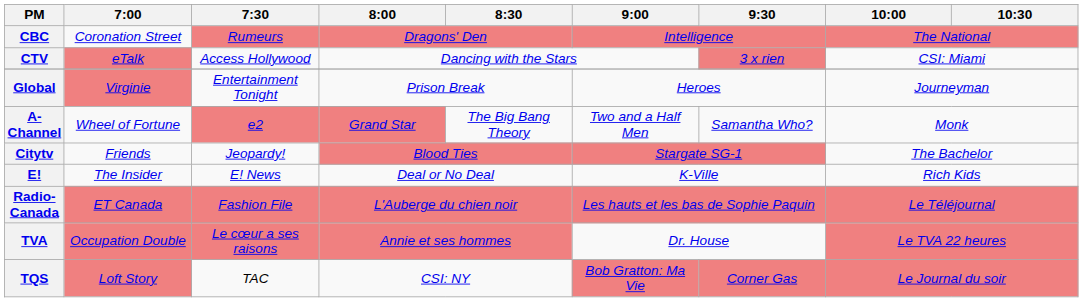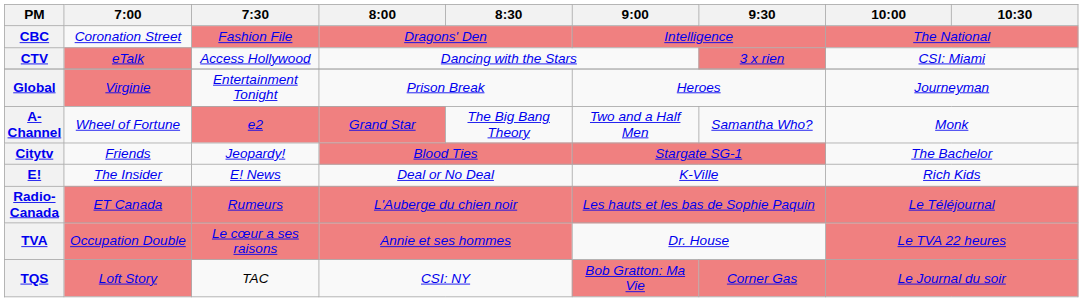 <table class="wikitable" width="100%">
 <tr>
 <th width="4%">PM</th>
 <th width="12%">7:00</th>
 <th width="12%">7:30</th>
 <th width="12%">8:00</th>
 <th width="12%">8:30</th>
 <th width="12%">9:00</th>
 <th width="12%">9:30</th>
 <th width="12%">10:00</th>
 <th width="12%">10:30</th>
 </tr>
 <tr align="center">
 <th><a href='#'>CBC</a></th>
 <td colspan="1" align=center><em><a href='#'>Coronation Street</a></em></td>
-<td colspan="1" align=center bgcolor="#F08080"><em><a href='#'>Rumeurs</a></em></td>
+<td colspan="1" align=center bgcolor="#F08080"><em><a href='#'>Fashion File</a></em></td>
 <td colspan="2" align=center bgcolor="#F08080"><em><a href='#'>Dragons' Den</a></em></td>
 <td colspan="2" align=center bgcolor="#F08080"><em><a href='#'>Intelligence</a></em></td>
 <td colspan="2" align=center bgcolor="#F08080"><em><a href='#'>The National</a></em></td>
 </tr>
 <tr align="center">
 <th><a href='#'>CTV</a></th>
 <td colspan="1" align=center bgcolor="#F08080"><em><a href='#'>eTalk</a></em></td>
 <td colspan="1" align=center><em><a href='#'>Access Hollywood</a></em></td>
 <td colspan="3" align=center><em><a href='#'>Dancing with the Stars</a></em></td>
 <td colspan="1" align=center bgcolor="#F08080"><em><a href='#'>3 x rien</a></em></td>
 <td colspan="2" align=center><em><a href='#'>CSI: Miami</a></em></td>
 </tr>
 <tr align="center">
 </tr>
 <tr align="center">
 <th><a href='#'>Global</a></th>
 <td colspan="1" align=center bgcolor="#F08080"><em><a href='#'>Virginie</a></em></td>
 <td colspan="1" align=center><em><a href='#'>Entertainment Tonight</a></em></td>
 <td colspan="2" align=center><em><a href='#'>Prison Break</a></em></td>
 <td colspan="2" align=center><em><a href='#'>Heroes</a></em></td>
 <td colspan="2" align=center><em><a href='#'>Journeyman</a></em></td>
 </tr>
 <tr align="center">
 <th><a href='#'>A-Channel</a></th>
 <td colspan="1"><em><a href='#'>Wheel of Fortune</a></em></td>
 <td colspan="1" bgcolor="#F08080"><em><a href='#'>e2</a></em></td>
 <td colspan="1" bgcolor="#F08080" align=center><em><a href='#'>Grand Star</a></em></td>
 <td colspan="1" align=center><em><a href='#'>The Big Bang Theory</a></em></td>
 <td colspan="1" align=center><em><a href='#'>Two and a Half Men</a></em></td>
 <td colspan="1" align=center><em><a href='#'>Samantha Who?</a></em></td>
 <td colspan="2" align=center><em><a href='#'>Monk</a></em></td>
 </tr>
 <tr align="center">
 <th><a href='#'>Citytv</a></th>
 <td colspan="1" align=center><em><a href='#'>Friends</a></em></td>
 <td colspan="1" align=center><em><a href='#'>Jeopardy!</a></em></td>
 <td colspan="2" align=center bgcolor="#F08080"><em><a href='#'>Blood Ties</a></em></td>
 <td colspan="2" align=center bgcolor="#F08080"><em><a href='#'>Stargate SG-1</a></em></td>
 <td colspan="2" align=center><em><a href='#'>The Bachelor</a></em></td>
 </tr>
 <tr align="center">
 <th><a href='#'>E!</a></th>
 <td colspan="1" align=center><em><a href='#'>The Insider</a></em></td>
 <td colspan="1" align=center><em><a href='#'>E! News</a></em></td>
 <td colspan="2" align=center><em><a href='#'>Deal or No Deal</a></em></td>
 <td colspan="2" align=center><em><a href='#'>K-Ville</a></em></td>
 <td colspan="2" align=center><em><a href='#'>Rich Kids</a></em></td>
 </tr>
 <tr align="center">
 <th><a href='#'>Radio-Canada</a></th>
 <td colspan="1" align=center bgcolor="#F08080"><em><a href='#'>ET Canada</a></em></td>
-<td colspan="1" align=center bgcolor="#F08080"><em><a href='#'>Fashion File</a></em></td>
+<td colspan="1" align=center bgcolor="#F08080"><em><a href='#'>Rumeurs</a></em></td>
 <td colspan="2" align=center bgcolor="#F08080"><em><a href='#'>L'Auberge du chien noir</a></em></td>
 <td colspan="2" align=center bgcolor="#F08080"><em><a href='#'>Les hauts et les bas de Sophie Paquin</a></em></td>
 <td colspan="2" align=center bgcolor="#F08080"><em><a href='#'>Le Téléjournal</a></em></td>
 </tr>
 <tr align="center">
 <th><a href='#'>TVA</a></th>
 <td colspan="1" align=center bgcolor="#F08080"><em><a href='#'>Occupation Double</a></em></td>
 <td colspan="1" align=center bgcolor="#F08080"><em><a href='#'>Le cœur a ses raisons</a></em></td>
 <td colspan="2" align=center bgcolor="#F08080"><em><a href='#'>Annie et ses hommes</a></em></td>
 <td colspan="2" align=center><em><a href='#'>Dr. House</a></em></td>
 <td colspan="2" align=center bgcolor="#F08080"><em><a href='#'>Le TVA 22 heures</a></em></td>
 </tr>
 <tr align="center">
 <th><a href='#'>TQS</a></th>
 <td colspan="1" align=center bgcolor="#F08080"><em><a href='#'>Loft Story</a></em></td>
 <td colspan="1" align=center><em>TAC</em></td>
 <td colspan="2" align=center><em><a href='#'>CSI: NY</a></em></td>
 <td colspan="1" align=center bgcolor="#F08080"><em><a href='#'>Bob Gratton: Ma Vie</a></em></td>
 <td colspan="1" align=center bgcolor="#F08080"><em><a href='#'>Corner Gas</a></em></td>
 <td colspan="2" align=center bgcolor="#F08080"><em><a href='#'>Le Journal du soir</a></em></td>
 </tr>
 </table>
